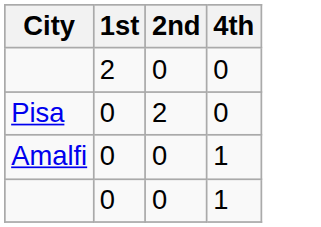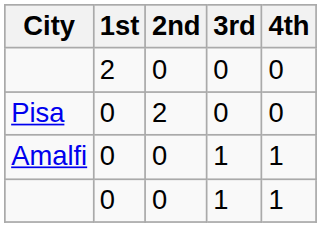 <table class="wikitable">
 <tr>
 <th>City</th>
 <th>1st</th>
 <th>2nd</th>
+<th>3rd</th>
 <th>4th</th>
 </tr>
 <tr>
 <td></td>
 <td>2</td>
+<td>0</td>
 <td>0</td>
 <td>0</td>
 </tr>
 <tr>
 <td> <a href='#'>Pisa</a></td>
 <td>0</td>
 <td>2</td>
 <td>0</td>
+<td>0</td>
 </tr>
 <tr>
 <td> <a href='#'>Amalfi</a></td>
 <td>0</td>
 <td>0</td>
+<td>1</td>
 <td>1</td>
 </tr>
 <tr>
 <td></td>
 <td>0</td>
 <td>0</td>
 <td>1</td>
+<td>1</td>
 </tr>
 </table>
